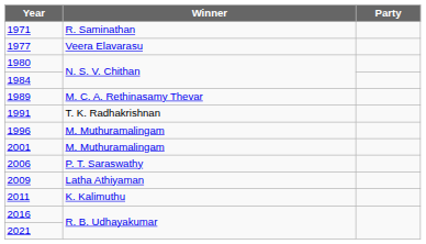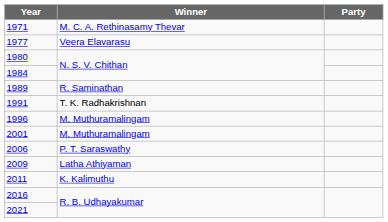 <table class="wikitable" width="50%">
 <tr>
 <th style="background-color:#666666; color:white">Year</th>
 <th style="background-color:#666666; color:white">Winner</th>
 <th style="background-color:#666666; color:white" colspan="2">Party</th>
 </tr>
 <tr>
 <td><a href='#'>1971</a></td>
-<td><a href='#'>R. Saminathan</a></td>
+<td><a href='#'>M. C. A. Rethinasamy Thevar</a></td>
 <td></td>
 </tr>
 <tr>
 <td><a href='#'>1977</a></td>
 <td><a href='#'>Veera Elavarasu</a></td>
 <td></td>
 </tr>
 <tr>
 <td><a href='#'>1980</a></td>
 <td rowspan=2><a href='#'>N. S. V. Chithan</a></td>
 <td></td>
 </tr>
 <tr>
 <td><a href='#'>1984</a></td>
 <td></td>
 </tr>
 <tr>
 <td><a href='#'>1989</a></td>
-<td><a href='#'>M. C. A. Rethinasamy Thevar</a></td>
+<td><a href='#'>R. Saminathan</a></td>
 <td></td>
 </tr>
 <tr>
 <td><a href='#'>1991</a></td>
 <td>T. K. Radhakrishnan</td>
 <td></td>
 </tr>
 <tr>
 <td><a href='#'>1996</a></td>
 <td><a href='#'>M. Muthuramalingam</a></td>
 <td></td>
 </tr>
 <tr>
 <td><a href='#'>2001</a></td>
 <td><a href='#'>M. Muthuramalingam</a></td>
 <td></td>
 </tr>
 <tr>
 <td><a href='#'>2006</a></td>
 <td><a href='#'>P. T. Saraswathy</a></td>
 <td></td>
 </tr>
 <tr>
 <td><a href='#'>2009</a></td>
 <td><a href='#'>Latha Athiyaman</a></td>
 <td></td>
 </tr>
 <tr>
 <td><a href='#'>2011</a></td>
 <td><a href='#'>K. Kalimuthu</a></td>
 <td></td>
 </tr>
 <tr>
 <td><a href='#'>2016</a></td>
 <td rowspan=2><a href='#'>R. B. Udhayakumar</a></td>
 </tr>
 <tr>
 <td><a href='#'>2021</a></td>
 </tr>
 </table>
